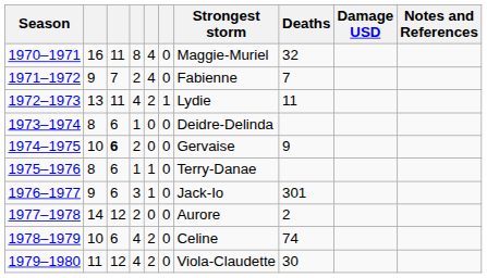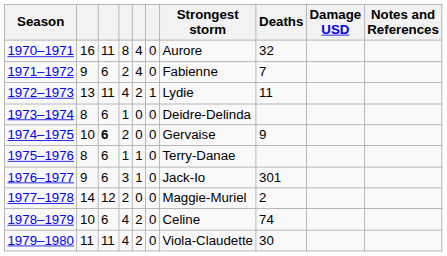 <table class="wikitable sortable">
 <tr>
 <th>Season</th>
 <th></th>
 <th></th>
 <th></th>
 <th></th>
 <th></th>
 <th>Strongest<br>storm</th>
 <th>Deaths</th>
 <th>Damage<br><a href='#'>USD</a></th>
 <th>Notes and<br>References</th>
 </tr>
 <tr>
 <td><a href='#'>1970–1971</a></td>
 <td>16</td>
 <td>11</td>
 <td>8</td>
 <td>4</td>
 <td>0</td>
-<td> Maggie-Muriel</td>
+<td> Aurore</td>
 <td>32</td>
 <td></td>
 <td></td>
 </tr>
 <tr>
 <td><a href='#'>1971–1972</a></td>
 <td>9</td>
-<td>7</td>
+<td>6</td>
 <td>2</td>
 <td>4</td>
 <td>0</td>
 <td> Fabienne</td>
 <td>7</td>
 <td></td>
 <td></td>
 </tr>
 <tr>
 <td><a href='#'>1972–1973</a></td>
 <td>13</td>
 <td>11</td>
 <td>4</td>
 <td>2</td>
 <td>1</td>
 <td> Lydie</td>
 <td>11</td>
 <td></td>
 <td></td>
 </tr>
 <tr>
 <td><a href='#'>1973–1974</a></td>
 <td>8</td>
 <td>6</td>
 <td>1</td>
 <td>0</td>
 <td>0</td>
 <td> Deidre-Delinda</td>
 <td></td>
 <td></td>
 <td></td>
 </tr>
 <tr>
 <td><a href='#'>1974–1975</a></td>
 <td>10</td>
 <td><strong>6</strong></td>
 <td>2</td>
 <td>0</td>
 <td>0</td>
 <td> Gervaise</td>
 <td>9</td>
 <td></td>
 <td></td>
 </tr>
 <tr>
 <td><a href='#'>1975–1976</a></td>
 <td>8</td>
 <td>6</td>
 <td>1</td>
 <td>1</td>
 <td>0</td>
 <td> Terry-Danae</td>
 <td></td>
 <td></td>
 <td></td>
 </tr>
 <tr>
 <td><a href='#'>1976–1977</a></td>
 <td>9</td>
 <td>6</td>
 <td>3</td>
 <td>1</td>
 <td>0</td>
 <td> Jack-Io</td>
 <td>301</td>
 <td></td>
 <td></td>
 </tr>
 <tr>
 <td><a href='#'>1977–1978</a></td>
 <td>14</td>
 <td>12</td>
 <td>2</td>
 <td>0</td>
 <td>0</td>
-<td> Aurore</td>
+<td> Maggie-Muriel</td>
 <td>2</td>
 <td></td>
 <td></td>
 </tr>
 <tr>
 <td><a href='#'>1978–1979</a></td>
 <td>10</td>
 <td>6</td>
 <td>4</td>
 <td>2</td>
 <td>0</td>
 <td> Celine</td>
 <td>74</td>
 <td></td>
 <td></td>
 </tr>
 <tr>
 <td><a href='#'>1979–1980</a></td>
 <td>11</td>
-<td>12</td>
+<td>11</td>
 <td>4</td>
 <td>2</td>
 <td>0</td>
 <td> Viola-Claudette</td>
 <td>30</td>
 <td></td>
 <td></td>
 </tr>
 </table>
